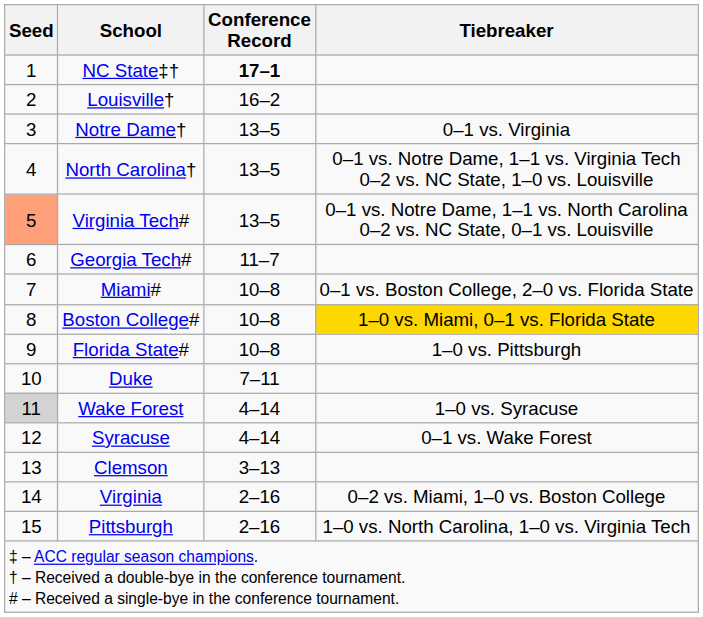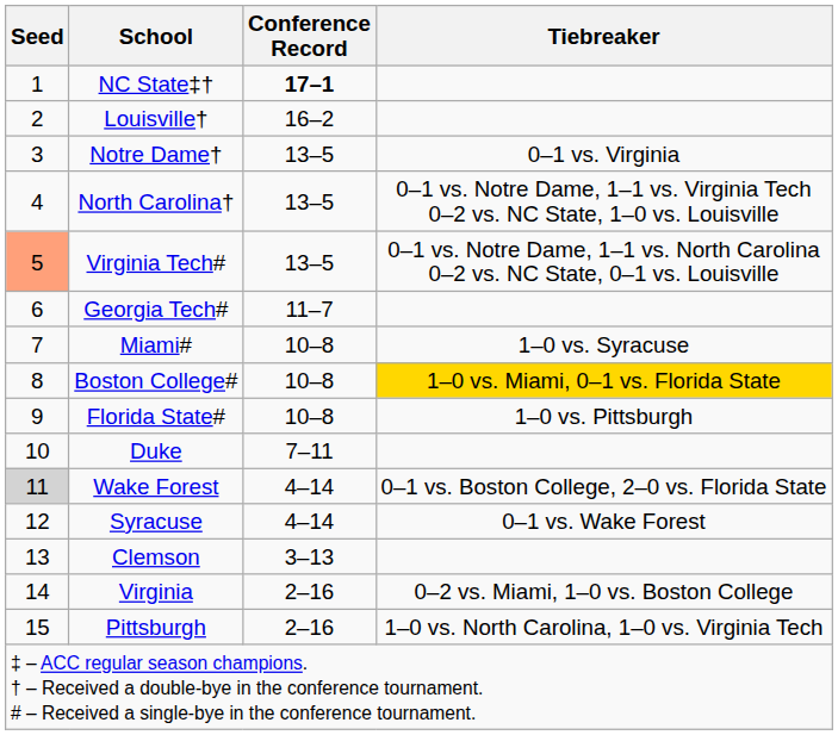 <table class="wikitable" style="white-space:nowrap; font-size:95%; text-align:center">
 <tr>
 <th>Seed</th>
 <th>School</th>
 <th>Conference<br>Record</th>
 <th>Tiebreaker</th>
 </tr>
 <tr>
 <td>1</td>
 <td><a href='#'>NC State</a>‡†</td>
 <td><strong>17–1</strong></td>
 <td></td>
 </tr>
 <tr>
 <td>2</td>
 <td><a href='#'>Louisville</a>†</td>
 <td>16–2</td>
 <td></td>
 </tr>
 <tr>
 <td>3</td>
 <td><a href='#'>Notre Dame</a>†</td>
 <td>13–5</td>
 <td>0–1 vs. Virginia</td>
 </tr>
 <tr>
 <td>4</td>
 <td><a href='#'>North Carolina</a>†</td>
 <td>13–5</td>
 <td>0–1 vs. Notre Dame, 1–1 vs. Virginia Tech<br>0–2 vs. NC State, 1–0 vs. Louisville</td>
 </tr>
 <tr>
 <td style="background: lightsalmon;">5</td>
 <td><a href='#'>Virginia Tech</a>#</td>
 <td>13–5</td>
 <td>0–1 vs. Notre Dame, 1–1 vs. North Carolina<br>0–2 vs. NC State, 0–1 vs. Louisville</td>
 </tr>
 <tr>
 <td>6</td>
 <td><a href='#'>Georgia Tech</a>#</td>
 <td>11–7</td>
 <td></td>
 </tr>
 <tr>
 <td>7</td>
 <td><a href='#'>Miami</a>#</td>
 <td>10–8</td>
-<td>0–1 vs. Boston College, 2–0 vs. Florida State</td>
+<td>1–0 vs. Syracuse</td>
 </tr>
 <tr>
 <td>8</td>
 <td><a href='#'>Boston College</a>#</td>
 <td>10–8</td>
 <td style="background: gold;">1–0 vs. Miami, 0–1 vs. Florida State</td>
 </tr>
 <tr>
 <td>9</td>
 <td><a href='#'>Florida State</a>#</td>
 <td>10–8</td>
 <td>1–0 vs. Pittsburgh</td>
 </tr>
 <tr>
 <td>10</td>
 <td><a href='#'>Duke</a></td>
 <td>7–11</td>
 <td></td>
 </tr>
 <tr>
 <td style="background: lightgrey;">11</td>
 <td><a href='#'>Wake Forest</a></td>
 <td>4–14</td>
-<td>1–0 vs. Syracuse</td>
+<td>0–1 vs. Boston College, 2–0 vs. Florida State</td>
 </tr>
 <tr>
 <td>12</td>
 <td><a href='#'>Syracuse</a></td>
 <td>4–14</td>
 <td>0–1 vs. Wake Forest</td>
 </tr>
 <tr>
 <td>13</td>
 <td><a href='#'>Clemson</a></td>
 <td>3–13</td>
 <td></td>
 </tr>
 <tr>
 <td>14</td>
 <td><a href='#'>Virginia</a></td>
 <td>2–16</td>
 <td>0–2 vs. Miami, 1–0 vs. Boston College</td>
 </tr>
 <tr>
 <td>15</td>
 <td><a href='#'>Pittsburgh</a></td>
 <td>2–16</td>
 <td>1–0 vs. North Carolina, 1–0 vs. Virginia Tech</td>
 </tr>
 <tr>
 <td colspan=6 align=left><small>‡ – <a href='#'>ACC regular season champions</a>.<br>† – Received a double-bye in the conference tournament.<br># – Received a single-bye in the conference tournament.</small></td>
 </tr>
 </table>
